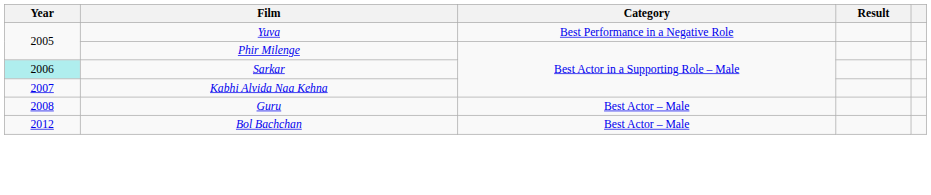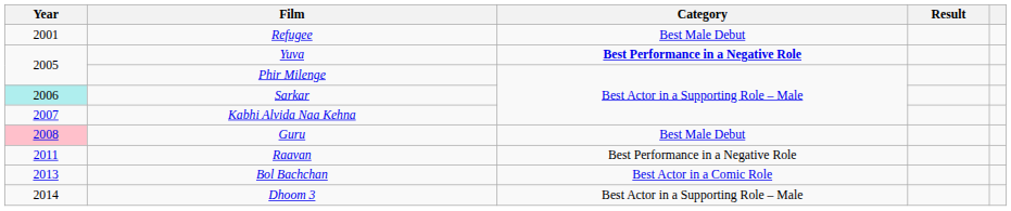 <table class="wikitable sortable" style="width:100%;">
 <tr>
 <th style="width:5%;">Year</th>
 <th style="width:25%;">Film</th>
 <th style="width:25%;">Category</th>
 <th style="width:5%;">Result</th>
 <th style="width:1%;" class="unsortable"></th>
 </tr>
 <tr>
+<td style="text-align:center;">2001</td>
+<td style="text-align:center;"><em><a href='#'>Refugee</a></em></td>
+<td style="text-align:center;"><a href='#'>Best Male Debut</a></td>
+<td></td>
+<td style="text-align:center;"></td>
+</tr>
+<tr>
 <td style="text-align:center;" rowspan="2">2005</td>
 <td style="text-align:center;"><em><a href='#'>Yuva</a></em></td>
-<td style="text-align:center;"><a href='#'>Best Performance in a Negative Role</a></td>
+<td style="text-align:center;"><strong><a href='#'>Best Performance in a Negative Role</a></strong></td>
 <td></td>
 <td style="text-align:center;"></td>
 </tr>
 <tr>
 <td style="text-align:center;"><a href='#'><em>Phir Milenge</em></a></td>
 <td rowspan="3" style="text-align:center;"><a href='#'>Best Actor in a Supporting Role – Male</a></td>
 <td></td>
 <td style="text-align:center;"></td>
 </tr>
 <tr>
 <td style="background: paleturquoise; text-align:center;">2006</td>
 <td style="text-align:center;"><em><a href='#'>Sarkar</a></em></td>
 <td></td>
 <td style="text-align:center;"></td>
 </tr>
 <tr>
 <td style="text-align:center;"><a href='#'>2007</a></td>
 <td style="text-align:center;"><em><a href='#'>Kabhi Alvida Naa Kehna</a></em></td>
 <td></td>
 <td style="text-align:center;"></td>
 </tr>
 <tr>
-<td style="text-align:center;"><a href='#'>2008</a></td>
+<td style="background: pink; text-align:center;"><a href='#'>2008</a></td>
 <td style="text-align:center;"><em><a href='#'>Guru</a></em></td>
-<td style="text-align:center;"><a href='#'>Best Actor – Male</a></td>
+<td style="text-align:center;"><a href='#'>Best Male Debut</a></td>
 <td></td>
 <td style="text-align:center;"></td>
 </tr>
 <tr>
-<td style="text-align:center;"><a href='#'>2012</a></td>
+<td style="text-align:center;"><a href='#'>2011</a></td>
+<td style="text-align:center;"><em><a href='#'>Raavan</a></em></td>
+<td style="text-align:center;">Best Performance in a Negative Role</td>
+<td></td>
+<td style="text-align:center;"></td>
+</tr>
+<tr>
+<td style="text-align:center;"><a href='#'>2013</a></td>
 <td style="text-align:center;"><em><a href='#'>Bol Bachchan</a></em></td>
-<td style="text-align:center;"><a href='#'>Best Actor – Male</a></td>
+<td style="text-align:center;"><a href='#'>Best Actor in a Comic Role</a></td>
+<td></td>
+<td style="text-align:center;"></td>
+</tr>
+<tr>
+<td style="text-align:center;">2014</td>
+<td style="text-align:center;"><em><a href='#'>Dhoom 3</a></em></td>
+<td style="text-align:center;">Best Actor in a Supporting Role – Male</td>
 <td></td>
 <td style="text-align:center;"></td>
 </tr>
 </table>
